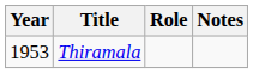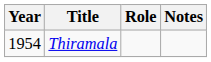 <table class="wikitable sortable">
 <tr>
 <th>Year</th>
 <th>Title</th>
 <th>Role</th>
 <th class="unsortable">Notes</th>
 </tr>
 <tr>
-<td>1953</td>
+<td>1954</td>
 <td><em><a href='#'>Thiramala</a></em></td>
 <td></td>
 <td></td>
 </tr>
 <tr>
 </tr>
 </table>
